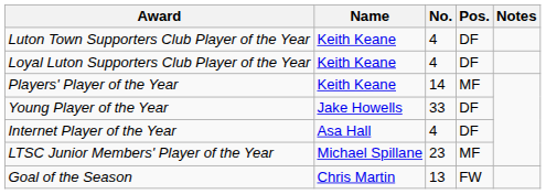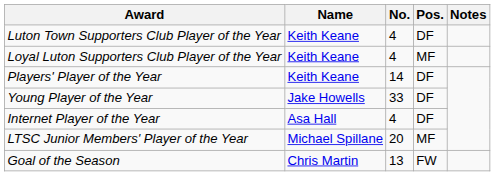 <table class="wikitable" style="text-align:center">
 <tr>
 <th>Award</th>
 <th>Name</th>
 <th>No.</th>
 <th>Pos.</th>
 <th>Notes</th>
 </tr>
 <tr>
 <td align="left"><em>Luton Town Supporters Club Player of the Year</em></td>
 <td align="left"> <a href='#'>Keith Keane</a></td>
 <td align="left">4</td>
 <td align="left">DF</td>
 </tr>
 <tr>
 <td align="left"><em>Loyal Luton Supporters Club Player of the Year</em></td>
 <td align="left"> <a href='#'>Keith Keane</a></td>
 <td align="left">4</td>
-<td align="left">DF</td>
+<td align="left">MF</td>
 <td style="text-align:center;"></td>
 </tr>
 <tr>
 <td align="left"><em>Players' Player of the Year</em></td>
 <td align="left"> <a href='#'>Keith Keane</a></td>
 <td align="left">14</td>
-<td align="left">MF</td>
+<td align="left">DF</td>
 </tr>
 <tr>
 <td align="left"><em>Young Player of the Year</em></td>
 <td align="left"> <a href='#'>Jake Howells</a></td>
 <td align="left">33</td>
 <td align="left">DF</td>
 </tr>
 <tr>
 <td align="left"><em>Internet Player of the Year</em></td>
 <td align="left"> <a href='#'>Asa Hall</a></td>
 <td align="left">4</td>
 <td align="left">DF</td>
 </tr>
 <tr>
 <td align="left"><em>LTSC Junior Members' Player of the Year</em></td>
 <td align="left"> <a href='#'>Michael Spillane</a></td>
-<td align="left">23</td>
+<td align="left">20</td>
 <td align="left">MF</td>
 </tr>
 <tr>
 <td align="left"><em>Goal of the Season</em></td>
 <td align="left"> <a href='#'>Chris Martin</a></td>
 <td align="left">13</td>
 <td align="left">FW</td>
 <td style="text-align:center;"></td>
 </tr>
 </table>
